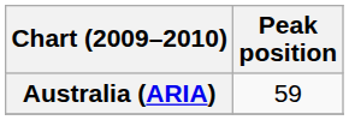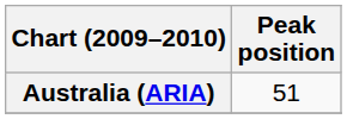 <table class="wikitable sortable plainrowheaders">
 <tr>
 <th>Chart (2009–2010)</th>
 <th>Peak<br>position</th>
 </tr>
 <tr>
 <th scope="row">Australia (<a href='#'>ARIA</a>)</th>
-<td align="center">59</td>
+<td align="center">51</td>
 </tr>
 <tr>
 </tr>
 <tr>
 </tr>
 <tr>
 </tr>
 <tr>
 </tr>
 <tr>
 </tr>
 </table>
